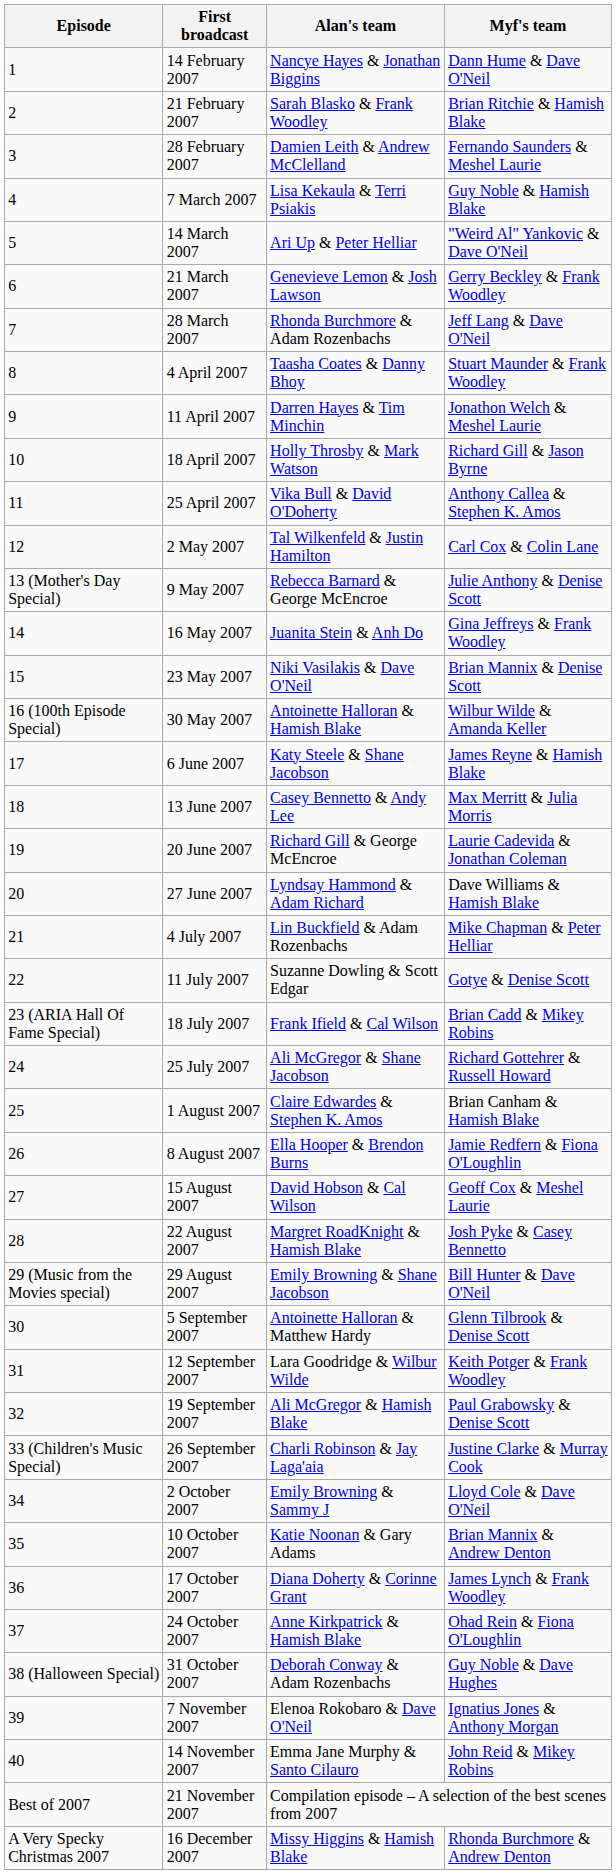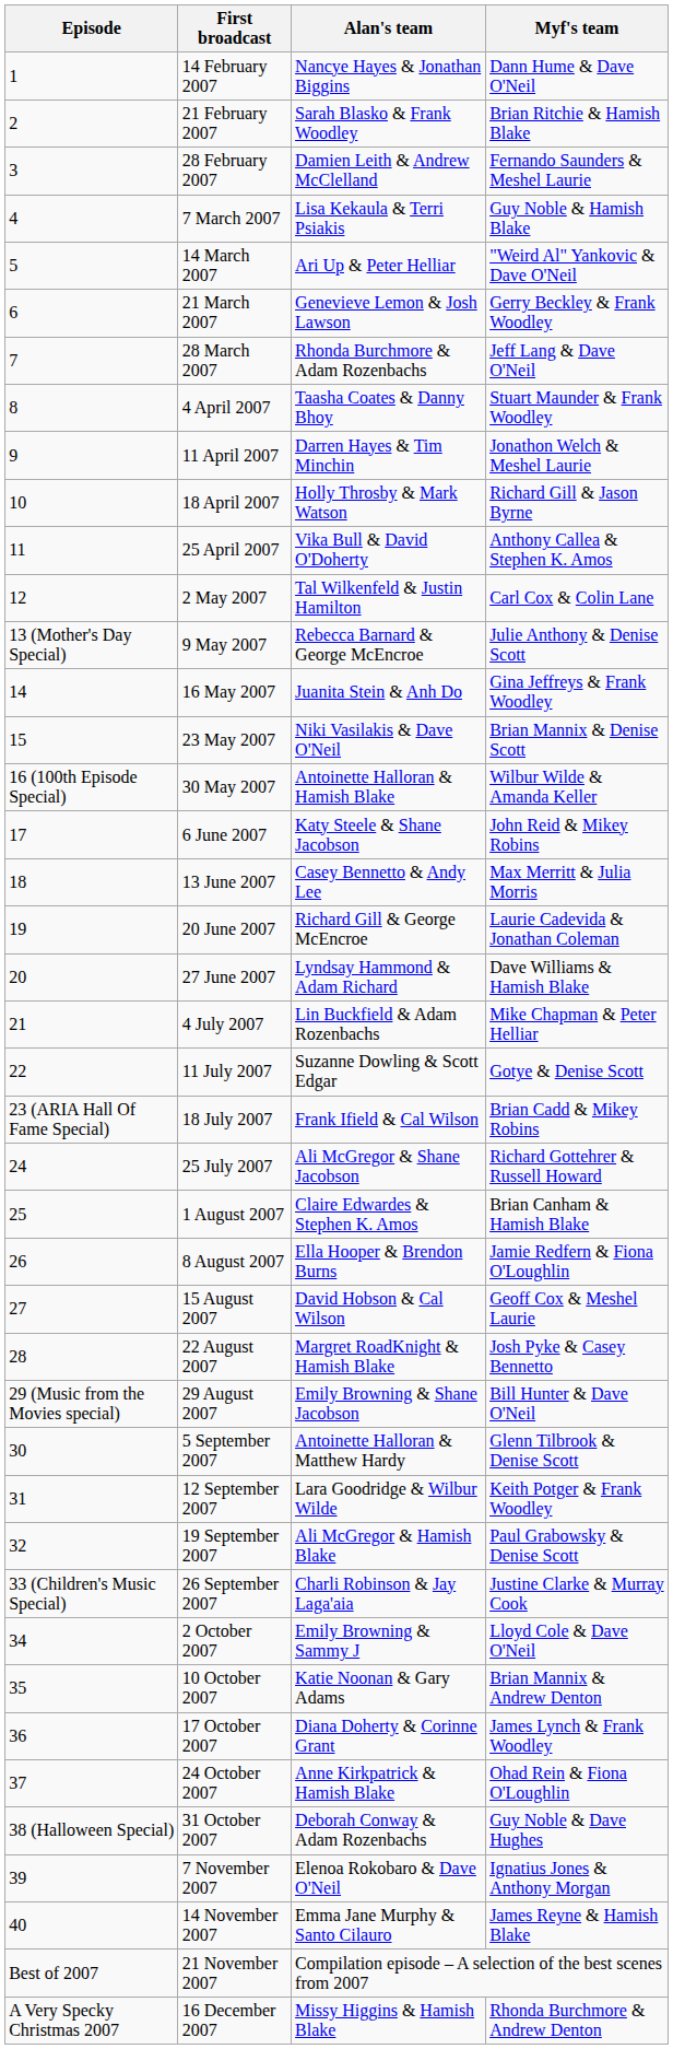 <table class="wikitable">
 <tr>
 <th>Episode</th>
 <th>First broadcast</th>
 <th>Alan's team</th>
 <th>Myf's team</th>
 </tr>
 <tr>
 <td>1</td>
 <td>14 February 2007</td>
 <td><a href='#'>Nancye Hayes</a> & <a href='#'>Jonathan Biggins</a></td>
 <td><a href='#'>Dann Hume</a> & <a href='#'>Dave O'Neil</a></td>
 </tr>
 <tr>
 <td>2</td>
 <td>21 February 2007</td>
 <td><a href='#'>Sarah Blasko</a> & <a href='#'>Frank Woodley</a></td>
 <td><a href='#'>Brian Ritchie</a> & <a href='#'>Hamish Blake</a></td>
 </tr>
 <tr>
 <td>3</td>
 <td>28 February 2007</td>
 <td><a href='#'>Damien Leith</a> & <a href='#'>Andrew McClelland</a></td>
 <td><a href='#'>Fernando Saunders</a> & <a href='#'>Meshel Laurie</a></td>
 </tr>
 <tr>
 <td>4</td>
 <td>7 March 2007</td>
 <td><a href='#'>Lisa Kekaula</a> & <a href='#'>Terri Psiakis</a></td>
 <td><a href='#'>Guy Noble</a> & <a href='#'>Hamish Blake</a></td>
 </tr>
 <tr>
 <td>5</td>
 <td>14 March 2007</td>
 <td><a href='#'>Ari Up</a> & <a href='#'>Peter Helliar</a></td>
 <td><a href='#'>"Weird Al" Yankovic</a> & <a href='#'>Dave O'Neil</a></td>
 </tr>
 <tr>
 <td>6</td>
 <td>21 March 2007</td>
 <td><a href='#'>Genevieve Lemon</a> & <a href='#'>Josh Lawson</a></td>
 <td><a href='#'>Gerry Beckley</a> & <a href='#'>Frank Woodley</a></td>
 </tr>
 <tr>
 <td>7</td>
 <td>28 March 2007</td>
 <td><a href='#'>Rhonda Burchmore</a> & Adam Rozenbachs</td>
 <td><a href='#'>Jeff Lang</a> & <a href='#'>Dave O'Neil</a></td>
 </tr>
 <tr>
 <td>8</td>
 <td>4 April 2007</td>
 <td><a href='#'>Taasha Coates</a> & <a href='#'>Danny Bhoy</a></td>
 <td><a href='#'>Stuart Maunder</a> & <a href='#'>Frank Woodley</a></td>
 </tr>
 <tr>
 <td>9</td>
 <td>11 April 2007</td>
 <td><a href='#'>Darren Hayes</a> & <a href='#'>Tim Minchin</a></td>
 <td><a href='#'>Jonathon Welch</a> & <a href='#'>Meshel Laurie</a></td>
 </tr>
 <tr>
 <td>10</td>
 <td>18 April 2007</td>
 <td><a href='#'>Holly Throsby</a> & <a href='#'>Mark Watson</a></td>
 <td><a href='#'>Richard Gill</a> & <a href='#'>Jason Byrne</a></td>
 </tr>
 <tr>
 <td>11</td>
 <td>25 April 2007</td>
 <td><a href='#'>Vika Bull</a> & <a href='#'>David O'Doherty</a></td>
 <td><a href='#'>Anthony Callea</a> & <a href='#'>Stephen K. Amos</a></td>
 </tr>
 <tr>
 <td>12</td>
 <td>2 May 2007</td>
 <td><a href='#'>Tal Wilkenfeld</a> & <a href='#'>Justin Hamilton</a></td>
 <td><a href='#'>Carl Cox</a> & <a href='#'>Colin Lane</a></td>
 </tr>
 <tr>
 <td>13 (Mother's Day Special)</td>
 <td>9 May 2007</td>
 <td><a href='#'>Rebecca Barnard</a> & George McEncroe</td>
 <td><a href='#'>Julie Anthony</a> & <a href='#'>Denise Scott</a></td>
 </tr>
 <tr>
 <td>14</td>
 <td>16 May 2007</td>
 <td><a href='#'>Juanita Stein</a> & <a href='#'>Anh Do</a></td>
 <td><a href='#'>Gina Jeffreys</a> & <a href='#'>Frank Woodley</a></td>
 </tr>
 <tr>
 <td>15</td>
 <td>23 May 2007</td>
 <td><a href='#'>Niki Vasilakis</a> & <a href='#'>Dave O'Neil</a></td>
 <td><a href='#'>Brian Mannix</a> & <a href='#'>Denise Scott</a></td>
 </tr>
 <tr>
 <td>16 (100th Episode Special)</td>
 <td>30 May 2007</td>
 <td><a href='#'>Antoinette Halloran</a> & <a href='#'>Hamish Blake</a></td>
 <td><a href='#'>Wilbur Wilde</a> & <a href='#'>Amanda Keller</a></td>
 </tr>
 <tr>
 <td>17</td>
 <td>6 June 2007</td>
 <td><a href='#'>Katy Steele</a> & <a href='#'>Shane Jacobson</a></td>
-<td><a href='#'>James Reyne</a> & <a href='#'>Hamish Blake</a></td>
+<td><a href='#'>John Reid</a> & <a href='#'>Mikey Robins</a></td>
 </tr>
 <tr>
 <td>18</td>
 <td>13 June 2007</td>
 <td><a href='#'>Casey Bennetto</a> & <a href='#'>Andy Lee</a></td>
 <td><a href='#'>Max Merritt</a> & <a href='#'>Julia Morris</a></td>
 </tr>
 <tr>
 <td>19</td>
 <td>20 June 2007</td>
 <td><a href='#'>Richard Gill</a> & George McEncroe</td>
 <td><a href='#'>Laurie Cadevida</a> & <a href='#'>Jonathan Coleman</a></td>
 </tr>
 <tr>
 <td>20</td>
 <td>27 June 2007</td>
 <td><a href='#'>Lyndsay Hammond</a> & <a href='#'>Adam Richard</a></td>
 <td>Dave Williams & <a href='#'>Hamish Blake</a></td>
 </tr>
 <tr>
 <td>21</td>
 <td>4 July 2007</td>
 <td><a href='#'>Lin Buckfield</a> & Adam Rozenbachs</td>
 <td><a href='#'>Mike Chapman</a> & <a href='#'>Peter Helliar</a></td>
 </tr>
 <tr>
 <td>22</td>
 <td>11 July 2007</td>
 <td>Suzanne Dowling & Scott Edgar</td>
 <td><a href='#'>Gotye</a> & <a href='#'>Denise Scott</a></td>
 </tr>
 <tr>
 <td>23 (ARIA Hall Of Fame Special)</td>
 <td>18 July 2007</td>
 <td><a href='#'>Frank Ifield</a> & <a href='#'>Cal Wilson</a></td>
 <td><a href='#'>Brian Cadd</a> & <a href='#'>Mikey Robins</a></td>
 </tr>
 <tr>
 <td>24</td>
 <td>25 July 2007</td>
 <td><a href='#'>Ali McGregor</a> & <a href='#'>Shane Jacobson</a></td>
 <td><a href='#'>Richard Gottehrer</a> & <a href='#'>Russell Howard</a></td>
 </tr>
 <tr>
 <td>25</td>
 <td>1 August 2007</td>
 <td><a href='#'>Claire Edwardes</a> & <a href='#'>Stephen K. Amos</a></td>
 <td>Brian Canham & <a href='#'>Hamish Blake</a></td>
 </tr>
 <tr>
 <td>26</td>
 <td>8 August 2007</td>
 <td><a href='#'>Ella Hooper</a> & <a href='#'>Brendon Burns</a></td>
 <td><a href='#'>Jamie Redfern</a> & <a href='#'>Fiona O'Loughlin</a></td>
 </tr>
 <tr>
 <td>27</td>
 <td>15 August 2007</td>
 <td><a href='#'>David Hobson</a> & <a href='#'>Cal Wilson</a></td>
 <td><a href='#'>Geoff Cox</a> & <a href='#'>Meshel Laurie</a></td>
 </tr>
 <tr>
 <td>28</td>
 <td>22 August 2007</td>
 <td><a href='#'>Margret RoadKnight</a> & <a href='#'>Hamish Blake</a></td>
 <td><a href='#'>Josh Pyke</a> & <a href='#'>Casey Bennetto</a></td>
 </tr>
 <tr>
 <td>29 (Music from the Movies special)</td>
 <td>29 August 2007</td>
 <td><a href='#'>Emily Browning</a> & <a href='#'>Shane Jacobson</a></td>
 <td><a href='#'>Bill Hunter</a> & <a href='#'>Dave O'Neil</a></td>
 </tr>
 <tr>
 <td>30</td>
 <td>5 September 2007</td>
 <td><a href='#'>Antoinette Halloran</a> & Matthew Hardy</td>
 <td><a href='#'>Glenn Tilbrook</a> & <a href='#'>Denise Scott</a></td>
 </tr>
 <tr>
 <td>31</td>
 <td>12 September 2007</td>
 <td>Lara Goodridge & <a href='#'>Wilbur Wilde</a></td>
 <td><a href='#'>Keith Potger</a> & <a href='#'>Frank Woodley</a></td>
 </tr>
 <tr>
 <td>32</td>
 <td>19 September 2007</td>
 <td><a href='#'>Ali McGregor</a> & <a href='#'>Hamish Blake</a></td>
 <td><a href='#'>Paul Grabowsky</a> & <a href='#'>Denise Scott</a></td>
 </tr>
 <tr>
 <td>33 (Children's Music Special)</td>
 <td>26 September 2007</td>
 <td><a href='#'>Charli Robinson</a> & <a href='#'>Jay Laga'aia</a></td>
 <td><a href='#'>Justine Clarke</a> & <a href='#'>Murray Cook</a></td>
 </tr>
 <tr>
 <td>34</td>
 <td>2 October 2007</td>
 <td><a href='#'>Emily Browning</a> & <a href='#'>Sammy J</a></td>
 <td><a href='#'>Lloyd Cole</a> & <a href='#'>Dave O'Neil</a></td>
 </tr>
 <tr>
 <td>35</td>
 <td>10 October 2007</td>
 <td><a href='#'>Katie Noonan</a> & Gary Adams</td>
 <td><a href='#'>Brian Mannix</a> & <a href='#'>Andrew Denton</a></td>
 </tr>
 <tr>
 <td>36</td>
 <td>17 October 2007</td>
 <td><a href='#'>Diana Doherty</a> & <a href='#'>Corinne Grant</a></td>
 <td><a href='#'>James Lynch</a> & <a href='#'>Frank Woodley</a></td>
 </tr>
 <tr>
 <td>37</td>
 <td>24 October 2007</td>
 <td><a href='#'>Anne Kirkpatrick</a> & <a href='#'>Hamish Blake</a></td>
 <td><a href='#'>Ohad Rein</a> & <a href='#'>Fiona O'Loughlin</a></td>
 </tr>
 <tr>
 <td>38 (Halloween Special)</td>
 <td>31 October 2007</td>
 <td><a href='#'>Deborah Conway</a> & Adam Rozenbachs</td>
 <td><a href='#'>Guy Noble</a> & <a href='#'>Dave Hughes</a></td>
 </tr>
 <tr>
 <td>39</td>
 <td>7 November 2007</td>
 <td>Elenoa Rokobaro & <a href='#'>Dave O'Neil</a></td>
 <td><a href='#'>Ignatius Jones</a> & <a href='#'>Anthony Morgan</a></td>
 </tr>
 <tr>
 <td>40</td>
 <td>14 November 2007</td>
 <td>Emma Jane Murphy & <a href='#'>Santo Cilauro</a></td>
-<td><a href='#'>John Reid</a> & <a href='#'>Mikey Robins</a></td>
+<td><a href='#'>James Reyne</a> & <a href='#'>Hamish Blake</a></td>
 </tr>
 <tr>
 <td>Best of 2007</td>
 <td>21 November 2007</td>
 <td colspan="2">Compilation episode – A selection of the best scenes from 2007</td>
 </tr>
 <tr>
 <td>A Very Specky Christmas 2007</td>
 <td>16 December 2007</td>
 <td><a href='#'>Missy Higgins</a> & <a href='#'>Hamish Blake</a></td>
 <td><a href='#'>Rhonda Burchmore</a> & <a href='#'>Andrew Denton</a></td>
 </tr>
 </table>
